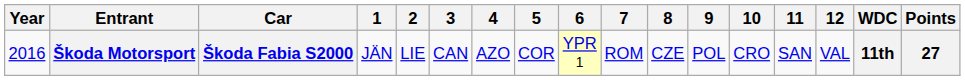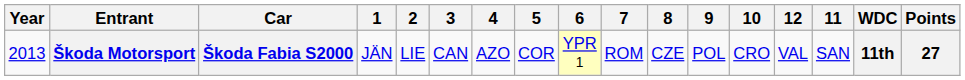 <table class="wikitable" border="1" style="text-align:center; font-size:85%;">
 <tr>
 <th>Year</th>
 <th>Entrant</th>
 <th>Car</th>
 <th>1</th>
 <th>2</th>
 <th>3</th>
 <th>4</th>
 <th>5</th>
 <th>6</th>
 <th>7</th>
 <th>8</th>
 <th>9</th>
 <th>10</th>
+<th>12</th>
 <th>11</th>
-<th>12</th>
 <th>WDC</th>
 <th>Points</th>
 </tr>
 <tr>
-<td><a href='#'>2016</a></td>
+<td><a href='#'>2013</a></td>
 <th nowrap><a href='#'>Škoda Motorsport</a></th>
 <th nowrap><a href='#'>Škoda Fabia S2000</a></th>
 <td><a href='#'>JÄN</a></td>
 <td><a href='#'>LIE</a></td>
 <td><a href='#'>CAN</a></td>
 <td><a href='#'>AZO</a></td>
 <td><a href='#'>COR</a></td>
 <td style="background:#FFFFBF;"><a href='#'>YPR</a><br><small>1</small></td>
 <td><a href='#'>ROM</a></td>
 <td><a href='#'>CZE</a></td>
 <td><a href='#'>POL</a></td>
 <td><a href='#'>CRO</a></td>
+<td><a href='#'>VAL</a></td>
 <td><a href='#'>SAN</a></td>
-<td><a href='#'>VAL</a></td>
 <th>11th</th>
 <th>27</th>
 </tr>
 </table>
